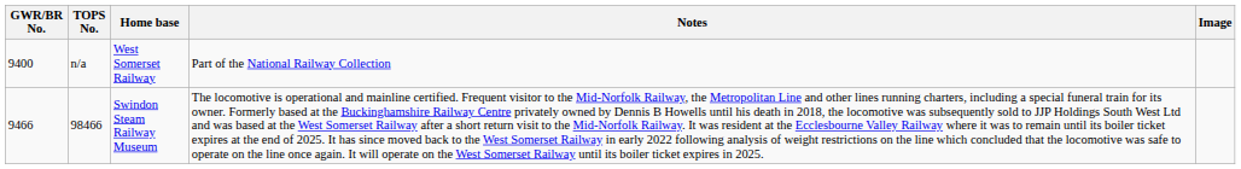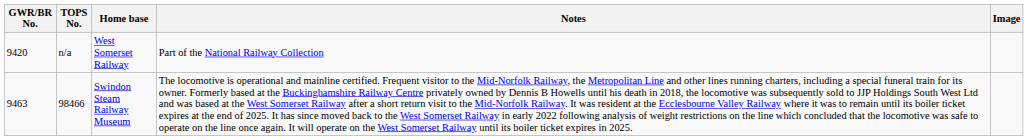 <table Class="wikitable">
 <tr>
 <th>GWR/BR No.</th>
 <th>TOPS No.</th>
 <th>Home base</th>
 <th>Notes</th>
 <th>Image</th>
 </tr>
 <tr>
-<td>9400</td>
+<td>9420</td>
 <td>n/a</td>
 <td><a href='#'>West Somerset Railway</a></td>
 <td>Part of the <a href='#'>National Railway Collection</a></td>
 <td></td>
 </tr>
 <tr>
-<td>9466</td>
+<td>9463</td>
 <td>98466</td>
 <td><a href='#'>Swindon Steam Railway Museum</a></td>
 <td>The locomotive is operational and mainline certified. Frequent visitor to the <a href='#'>Mid-Norfolk Railway</a>, the <a href='#'>Metropolitan Line</a> and other lines running charters, including a special funeral train for its owner. Formerly based at the <a href='#'>Buckinghamshire Railway Centre</a> privately owned by Dennis B Howells until his death in 2018, the locomotive was subsequently sold to JJP Holdings South West Ltd and was based at the <a href='#'>West Somerset Railway</a> after a short return visit to the <a href='#'>Mid-Norfolk Railway</a>. It was resident at the <a href='#'>Ecclesbourne Valley Railway</a> where it was to remain until its boiler ticket expires at the end of 2025. It has since moved back to the <a href='#'>West Somerset Railway</a> in early 2022 following analysis of weight restrictions on the line which concluded that the locomotive was safe to operate on the line once again. It will operate on the <a href='#'>West Somerset Railway</a> until its boiler ticket expires in 2025.</td>
 <td></td>
 </tr>
 </table>
